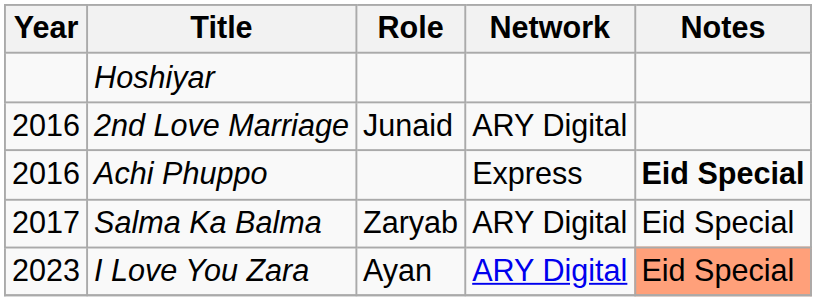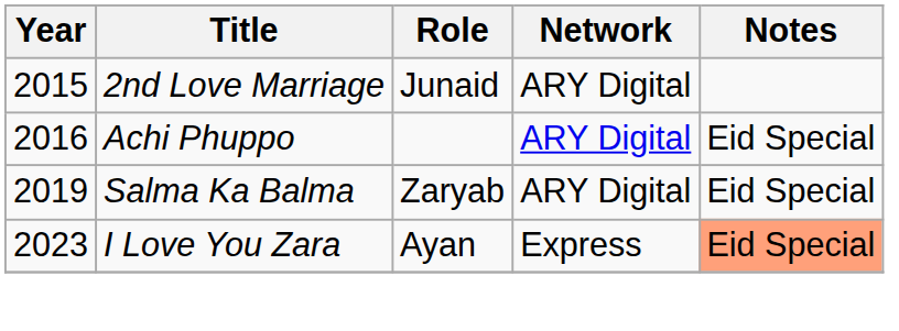 <table class="wikitable">
 <tr>
 <th>Year</th>
 <th>Title</th>
 <th>Role</th>
 <th>Network</th>
 <th>Notes</th>
 </tr>
 <tr>
-<td></td>
-<td><em>Hoshiyar</em></td>
-<td></td>
-<td></td>
-<td></td>
-</tr>
-<tr>
-<td>2016</td>
+<td>2015</td>
 <td><em>2nd Love Marriage</em></td>
 <td>Junaid</td>
 <td>ARY Digital</td>
 <td></td>
 </tr>
 <tr>
 <td>2016</td>
 <td><em>Achi Phuppo</em></td>
 <td></td>
-<td>Express</td>
-<td><strong>Eid Special</strong></td>
+<td><a href='#'>ARY Digital</a></td>
+<td>Eid Special</td>
 </tr>
 <tr>
-<td>2017</td>
+<td>2019</td>
 <td><em>Salma Ka Balma</em></td>
 <td>Zaryab</td>
 <td>ARY Digital</td>
 <td>Eid Special</td>
 </tr>
 <tr>
 <td>2023</td>
 <td><em>I Love You Zara</em></td>
 <td>Ayan</td>
-<td><a href='#'>ARY Digital</a></td>
+<td>Express</td>
 <td style="background: lightsalmon;">Eid Special</td>
 </tr>
 <tr>
 </tr>
 </table>
